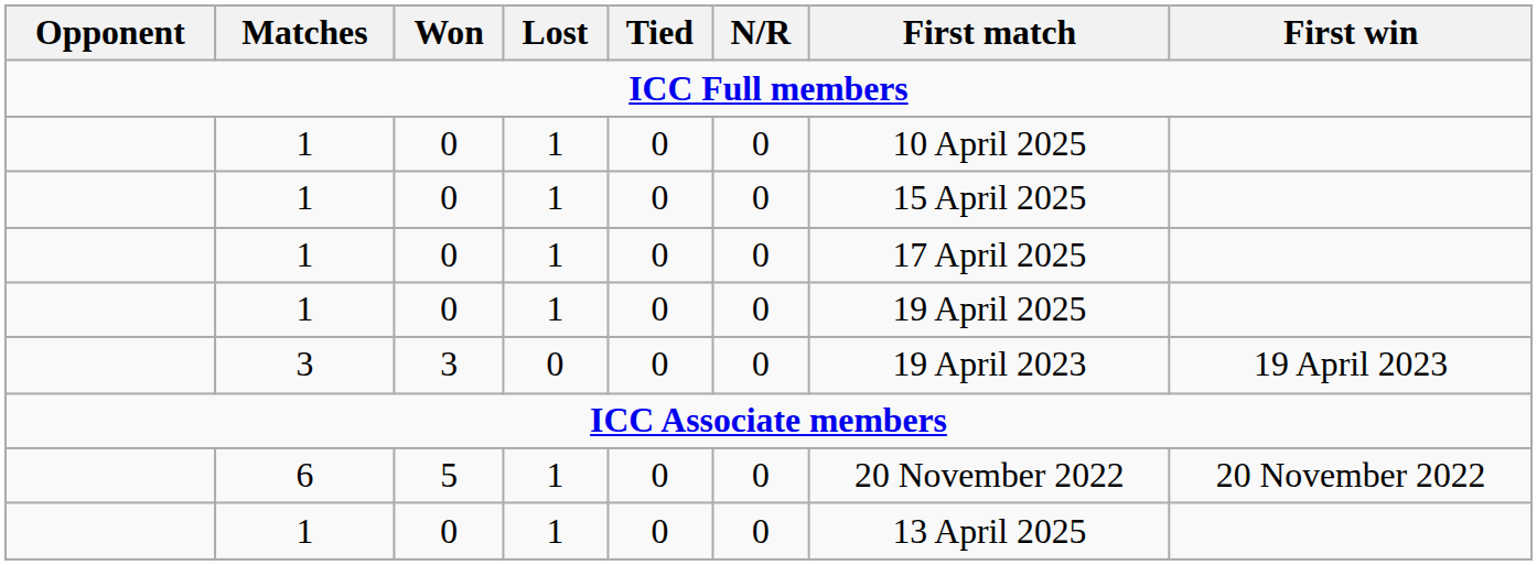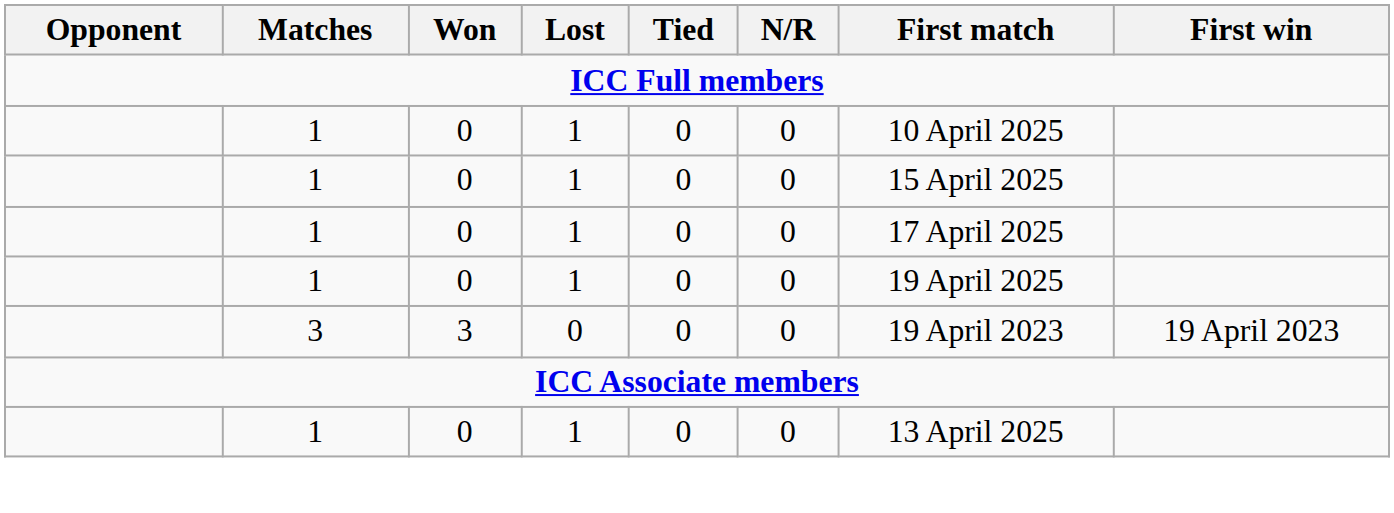 <table class="wikitable plainrowheaders sortable" style="text-align: center; width: 700px;">
 <tr>
 <th>Opponent</th>
 <th>Matches</th>
 <th>Won</th>
 <th>Lost</th>
 <th>Tied</th>
 <th>N/R</th>
 <th>First match</th>
 <th>First win</th>
 </tr>
 <tr>
 <td colspan="8" style="text-align: center;"><strong><a href='#'>ICC Full members</a></strong></td>
 </tr>
 <tr>
 <td align=left></td>
 <td>1</td>
 <td>0</td>
 <td>1</td>
 <td>0</td>
 <td>0</td>
 <td>10 April 2025</td>
 <td></td>
 </tr>
 <tr>
 <td align=left></td>
 <td>1</td>
 <td>0</td>
 <td>1</td>
 <td>0</td>
 <td>0</td>
 <td>15 April 2025</td>
 <td></td>
 </tr>
 <tr>
 <td align=left></td>
 <td>1</td>
 <td>0</td>
 <td>1</td>
 <td>0</td>
 <td>0</td>
 <td>17 April 2025</td>
 <td></td>
 </tr>
 <tr>
 <td align=left></td>
 <td>1</td>
 <td>0</td>
 <td>1</td>
 <td>0</td>
 <td>0</td>
 <td>19 April 2025</td>
 <td></td>
 </tr>
 <tr>
 <td align=left></td>
 <td>3</td>
 <td>3</td>
 <td>0</td>
 <td>0</td>
 <td>0</td>
 <td>19 April 2023</td>
 <td>19 April 2023</td>
 </tr>
 <tr>
 <td colspan="8" style="text-align:center;"><strong><a href='#'>ICC Associate members</a></strong></td>
 </tr>
 <tr>
 <td align=left></td>
-<td>6</td>
-<td>5</td>
-<td>1</td>
-<td>0</td>
-<td>0</td>
-<td>20 November 2022</td>
-<td>20 November 2022</td>
-</tr>
-<tr>
-<td align=left></td>
 <td>1</td>
 <td>0</td>
 <td>1</td>
 <td>0</td>
 <td>0</td>
 <td>13 April 2025</td>
 <td></td>
 </tr>
 </table>
